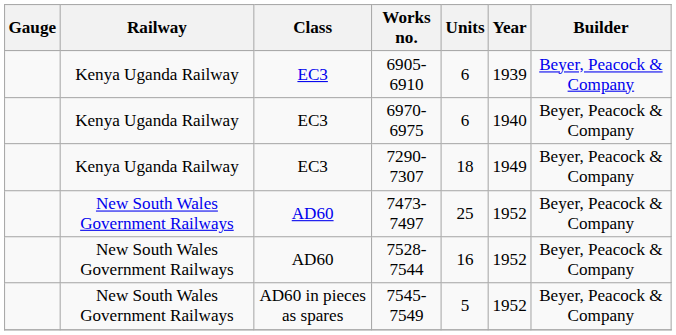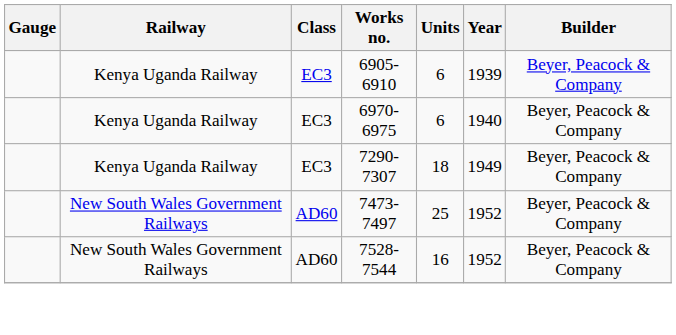 <table class="wikitable collapsible collapsed sortable" style="margin:0.5em auto; font-size:100%;text-align:center">
 <tr>
 <th>Gauge</th>
 <th>Railway</th>
 <th>Class</th>
 <th>Works no.</th>
 <th>Units</th>
 <th>Year</th>
 <th>Builder</th>
 </tr>
 <tr>
 <td></td>
 <td>Kenya Uganda Railway</td>
 <td><a href='#'>EC3</a></td>
 <td>6905-6910</td>
 <td>6</td>
 <td>1939</td>
 <td><a href='#'>Beyer, Peacock & Company</a></td>
 </tr>
 <tr>
 <td></td>
 <td>Kenya Uganda Railway</td>
 <td>EC3</td>
 <td>6970-6975</td>
 <td>6</td>
 <td>1940</td>
 <td>Beyer, Peacock & Company</td>
 </tr>
 <tr>
 <td></td>
 <td>Kenya Uganda Railway</td>
 <td>EC3</td>
 <td>7290-7307</td>
 <td>18</td>
 <td>1949</td>
 <td>Beyer, Peacock & Company</td>
 </tr>
 <tr>
 <td></td>
 <td><a href='#'>New South Wales Government Railways</a></td>
 <td><a href='#'>AD60</a></td>
 <td>7473-7497</td>
 <td>25</td>
 <td>1952</td>
 <td>Beyer, Peacock & Company</td>
 </tr>
 <tr>
 <td></td>
 <td>New South Wales Government Railways</td>
 <td>AD60</td>
 <td>7528-7544</td>
 <td>16</td>
 <td>1952</td>
 <td>Beyer, Peacock & Company</td>
 </tr>
 <tr>
-<td></td>
-<td>New South Wales Government Railways</td>
-<td>AD60 in pieces as spares</td>
-<td>7545-7549</td>
-<td>5</td>
-<td>1952</td>
-<td>Beyer, Peacock & Company</td>
-</tr>
-<tr>
 </tr>
 </table>
